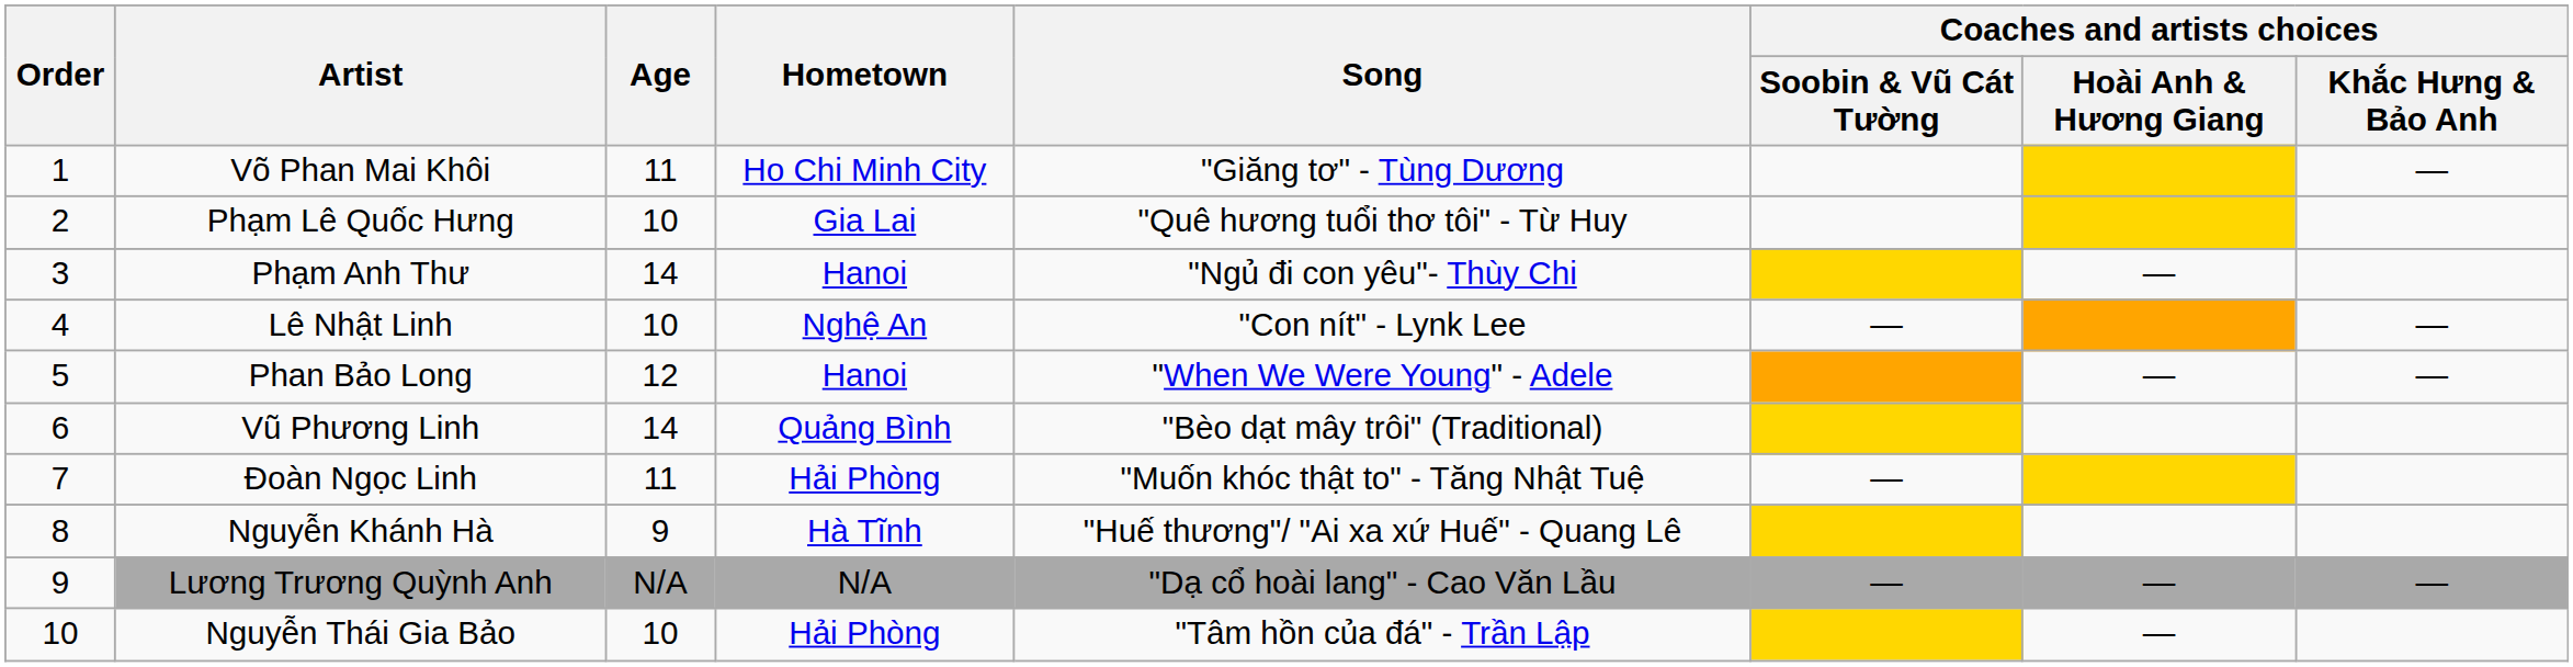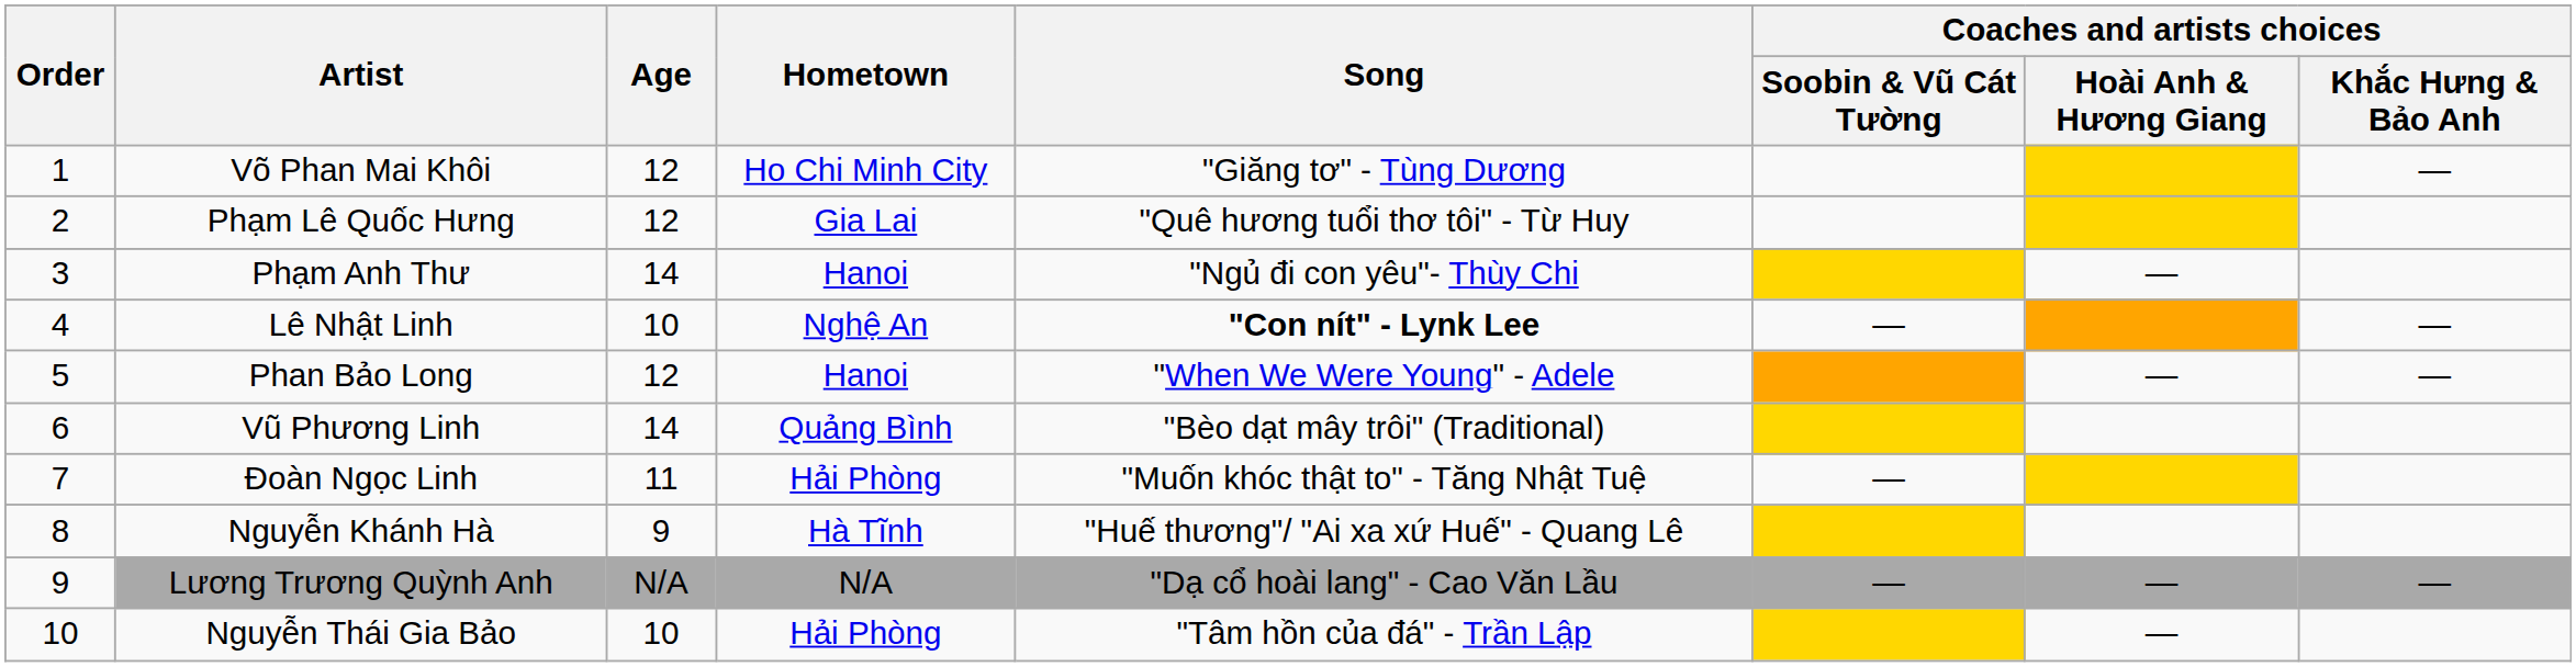 <table class="wikitable" style="text-align:center; width:100%;">
 <tr>
 <th scope="col" rowspan="2" style="width:04%;">Order</th>
 <th scope="col" rowspan="2" style="width:18%;">Artist</th>
 <th scope="col" rowspan="2" style="width:04%;">Age</th>
 <th scope="col" rowspan="2" style="width:11%;">Hometown</th>
 <th scope="col" rowspan="2" style="width:27%;">Song</th>
 <th scope="col" colspan="4" style="width:30%;">Coaches and artists choices</th>
 </tr>
 <tr>
 <th style="width:10%;">Soobin  & Vũ Cát Tường</th>
 <th style="width:10%;">Hoài Anh & Hương Giang</th>
 <th style="width:10%;">Khắc Hưng & Bảo Anh</th>
 </tr>
 <tr>
 <td scope="row">1</td>
 <td>Võ Phan Mai Khôi</td>
-<td>11</td>
+<td>12</td>
 <td><a href='#'>Ho Chi Minh City</a></td>
 <td>"Giăng tơ" - <a href='#'>Tùng Dương</a></td>
 <td style="text-align:center;"></td>
 <td style="background:gold;text-align:center;"></td>
 <td>—</td>
 </tr>
 <tr>
 <td scope="row">2</td>
 <td>Phạm Lê Quốc Hưng</td>
-<td>10</td>
+<td>12</td>
 <td><a href='#'>Gia Lai</a></td>
 <td>"Quê hương tuổi thơ tôi" - Từ Huy</td>
 <td style="text-align:center;"></td>
 <td style="background:gold;text-align:center;"></td>
 <td style="text-align:center;"></td>
 </tr>
 <tr>
 <td scope="row">3</td>
 <td>Phạm Anh Thư</td>
 <td>14</td>
 <td><a href='#'>Hanoi</a></td>
 <td>"Ngủ đi con yêu"- <a href='#'>Thùy Chi</a></td>
 <td style="background:gold;text-align:center;"></td>
 <td>—</td>
 <td style="text-align:center;"></td>
 </tr>
 <tr>
 <td scope="row">4</td>
 <td>Lê Nhật Linh</td>
 <td>10</td>
 <td><a href='#'>Nghệ An</a></td>
-<td>"Con nít" - Lynk Lee</td>
+<td><strong>"Con nít" - Lynk Lee</strong></td>
 <td>—</td>
 <td style="background:orange;text-align:center;"></td>
 <td>—</td>
 </tr>
 <tr>
 <td scope="row">5</td>
 <td>Phan Bảo Long</td>
 <td>12</td>
 <td><a href='#'>Hanoi</a></td>
 <td>"<a href='#'>When We Were Young</a>" - <a href='#'>Adele</a></td>
 <td style="background:orange;text-align:center;"></td>
 <td>—</td>
 <td>—</td>
 </tr>
 <tr>
 <td scope="row">6</td>
 <td>Vũ Phương Linh</td>
 <td>14</td>
 <td><a href='#'>Quảng Bình</a></td>
 <td>"Bèo dạt mây trôi" (Traditional)</td>
 <td style="background:gold;text-align:center;"></td>
 <td style="text-align:center;"></td>
 <td style="text-align:center;"></td>
 </tr>
 <tr>
 <td scope="row">7</td>
 <td>Đoàn Ngọc Linh</td>
 <td>11</td>
 <td><a href='#'>Hải Phòng</a></td>
 <td>"Muốn khóc thật to" - Tăng Nhật Tuệ</td>
 <td>—</td>
 <td style="background:gold;text-align:center;"></td>
 <td style="text-align:center;"></td>
 </tr>
 <tr>
 <td scope="row">8</td>
 <td>Nguyễn Khánh Hà</td>
 <td>9</td>
 <td><a href='#'>Hà Tĩnh</a></td>
 <td>"Huế thương"/ "Ai xa xứ Huế" - Quang Lê</td>
 <td style="background:gold;text-align:center;"></td>
 <td style="text-align:center;"></td>
 <td style="text-align:center;"></td>
 </tr>
 <tr>
 <td scope="row">9</td>
 <td style="background:darkgrey;">Lương Trương Quỳnh Anh</td>
 <td style="background:darkgrey;">N/A</td>
 <td style="background:darkgrey;">N/A</td>
 <td style="background:darkgrey;">"Dạ cổ hoài lang" - Cao Văn Lầu</td>
 <td style="background:darkgrey;text-align:center;">—</td>
 <td style="background:darkgrey;text-align:center;">—</td>
 <td style="background:darkgrey;text-align:center;">—</td>
 </tr>
 <tr>
 <td scope="row">10</td>
 <td>Nguyễn Thái Gia Bảo</td>
 <td>10</td>
 <td><a href='#'>Hải Phòng</a></td>
 <td>"Tâm hồn của đá" - <a href='#'>Trần Lập</a></td>
 <td style="background:gold;text-align:center;"></td>
 <td>—</td>
 <td style="text-align:center;"></td>
 </tr>
 </table>
